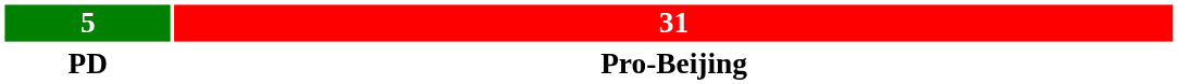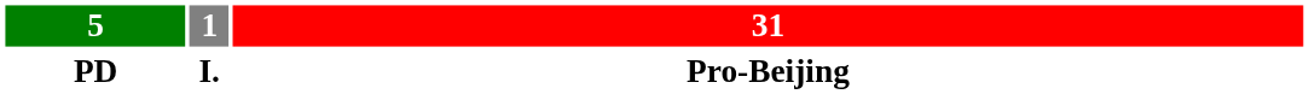 <table style="width:50%; text-align:center;">
 <tr style="color:white;">
 <td style="background:green; width:14%;"><strong>5</strong></td>
+<td style="background:gray; width:3%;"><strong>1</strong></td>
 <td style="background:red; width:84%;"><strong>31</strong></td>
 </tr>
 <tr>
 <td><span><strong>PD</strong></span></td>
+<td><span><strong>I.</strong></span></td>
 <td><span><strong>Pro-Beijing</strong></span></td>
 </tr>
 </table>
